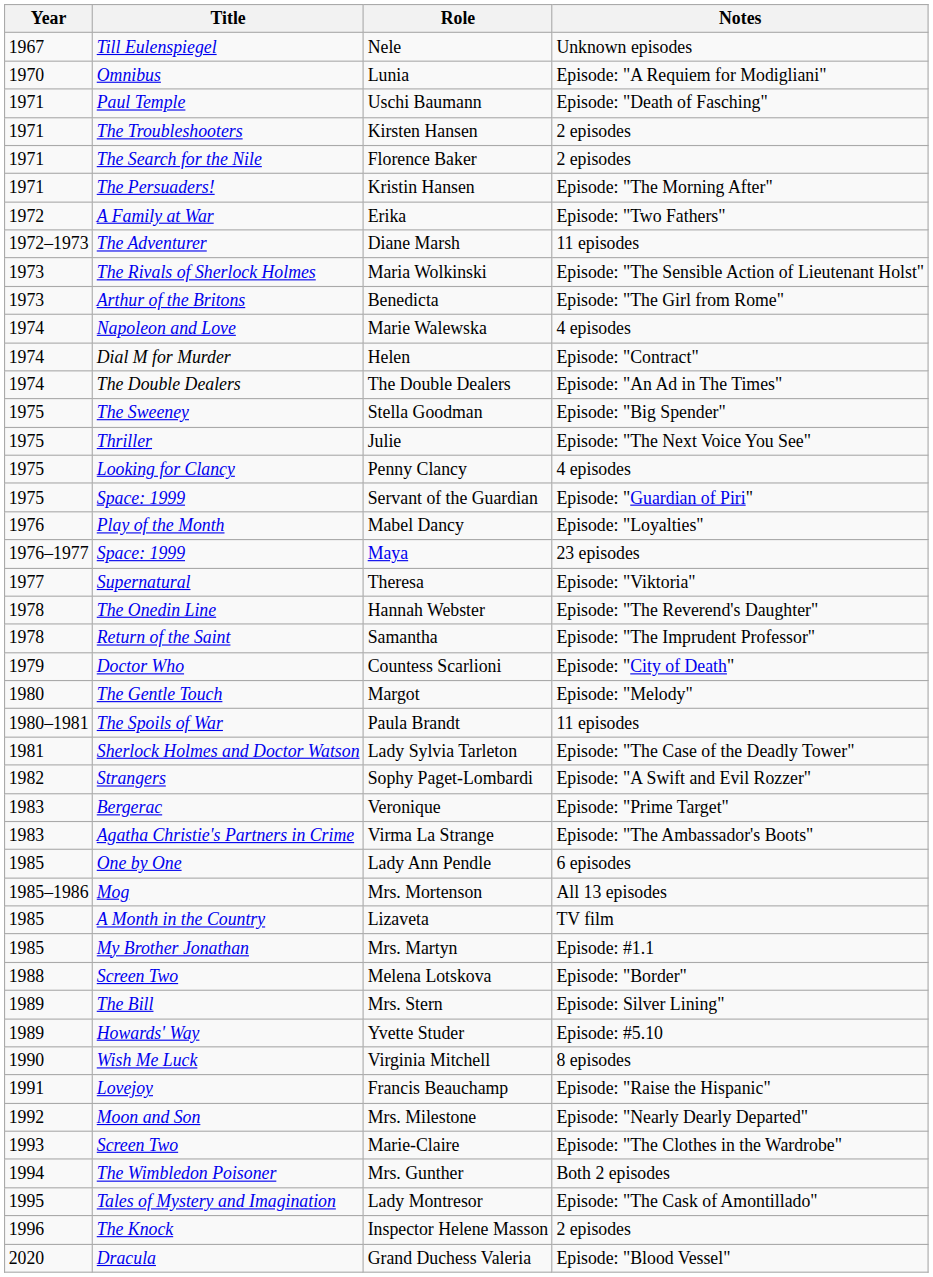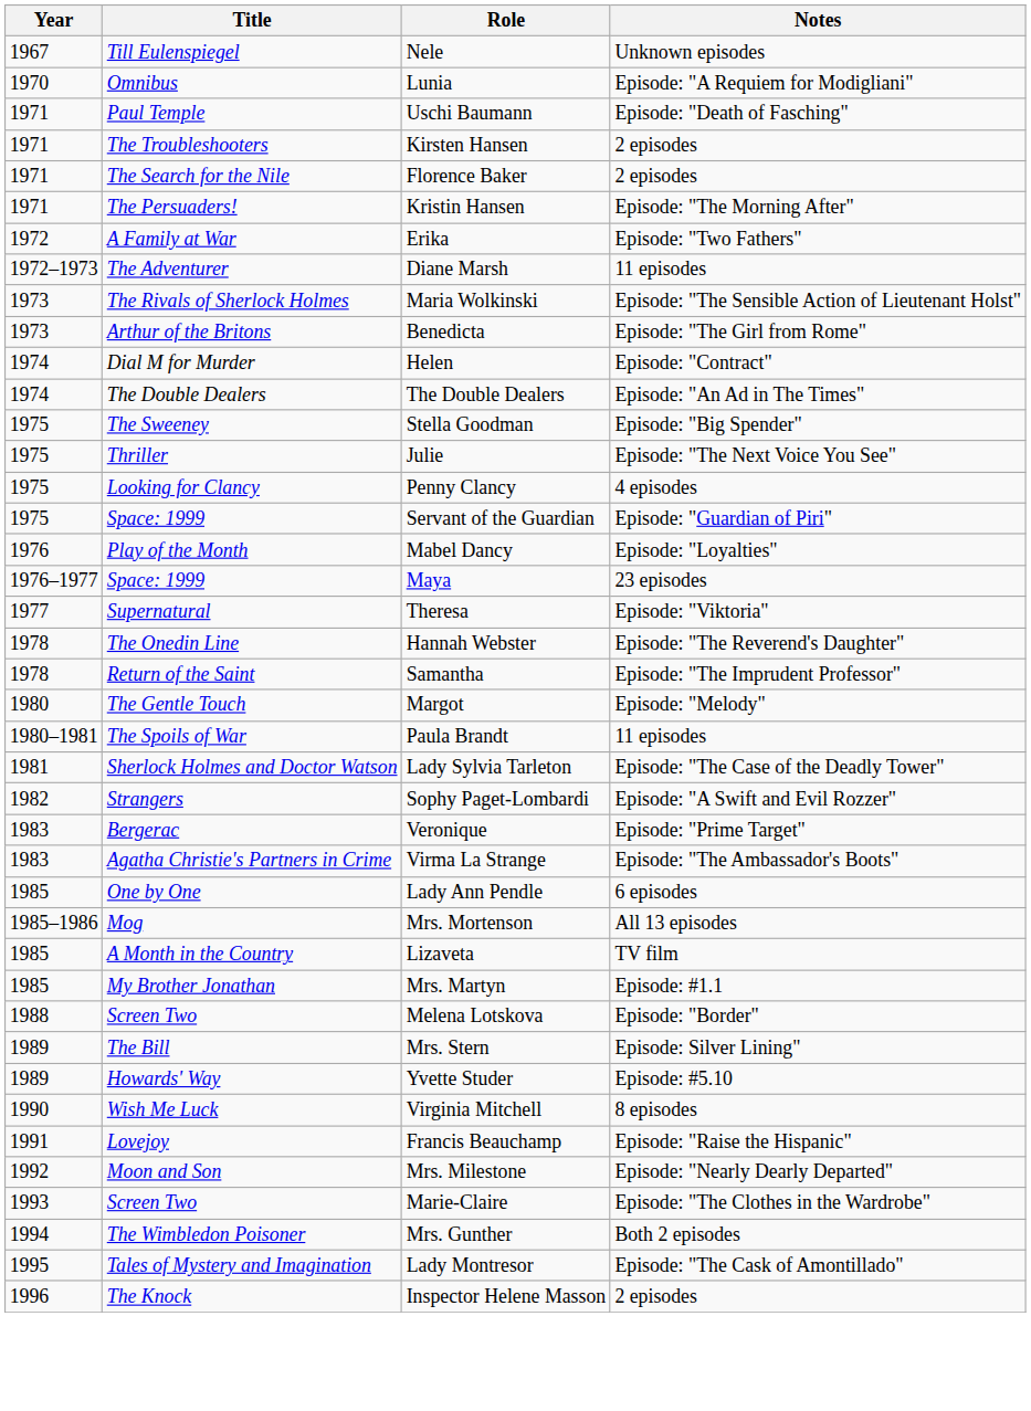 <table class="wikitable">
 <tr>
 <th>Year</th>
 <th>Title</th>
 <th>Role</th>
 <th>Notes</th>
 </tr>
 <tr>
 <td>1967</td>
 <td><em><a href='#'>Till Eulenspiegel</a></em></td>
 <td>Nele</td>
 <td>Unknown episodes</td>
 </tr>
 <tr>
 <td>1970</td>
 <td><em><a href='#'>Omnibus</a></em></td>
 <td>Lunia</td>
 <td>Episode: "A Requiem for Modigliani"</td>
 </tr>
 <tr>
 <td>1971</td>
 <td><em><a href='#'>Paul Temple</a></em></td>
 <td>Uschi Baumann</td>
 <td>Episode: "Death of Fasching"</td>
 </tr>
 <tr>
 <td>1971</td>
 <td><em><a href='#'>The Troubleshooters</a></em></td>
 <td>Kirsten Hansen</td>
 <td>2 episodes</td>
 </tr>
 <tr>
 <td>1971</td>
 <td><em><a href='#'>The Search for the Nile</a></em></td>
 <td>Florence Baker</td>
 <td>2 episodes</td>
 </tr>
 <tr>
 <td>1971</td>
 <td><em><a href='#'>The Persuaders!</a></em></td>
 <td>Kristin Hansen</td>
 <td>Episode: "The Morning After"</td>
 </tr>
 <tr>
 <td>1972</td>
 <td><em><a href='#'>A Family at War</a></em></td>
 <td>Erika</td>
 <td>Episode: "Two Fathers"</td>
 </tr>
 <tr>
 <td>1972–1973</td>
 <td><em><a href='#'>The Adventurer</a></em></td>
 <td>Diane Marsh</td>
 <td>11 episodes</td>
 </tr>
 <tr>
 <td>1973</td>
 <td><em><a href='#'>The Rivals of Sherlock Holmes</a></em></td>
 <td>Maria Wolkinski</td>
 <td>Episode: "The Sensible Action of Lieutenant Holst"</td>
 </tr>
 <tr>
 <td>1973</td>
 <td><em><a href='#'>Arthur of the Britons</a></em></td>
 <td>Benedicta</td>
 <td>Episode: "The Girl from Rome"</td>
 </tr>
 <tr>
 <td>1974</td>
-<td><em><a href='#'>Napoleon and Love</a></em></td>
-<td>Marie Walewska</td>
-<td>4 episodes</td>
-</tr>
-<tr>
-<td>1974</td>
 <td><em>Dial M for Murder</em></td>
 <td>Helen</td>
 <td>Episode: "Contract"</td>
 </tr>
 <tr>
 <td>1974</td>
 <td><em>The Double Dealers</em></td>
 <td>The Double Dealers</td>
 <td>Episode: "An Ad in The Times"</td>
 </tr>
 <tr>
 <td>1975</td>
 <td><em><a href='#'>The Sweeney</a></em></td>
 <td>Stella Goodman</td>
 <td>Episode: "Big Spender"</td>
 </tr>
 <tr>
 <td>1975</td>
 <td><em><a href='#'>Thriller</a></em></td>
 <td>Julie</td>
 <td>Episode: "The Next Voice You See"</td>
 </tr>
 <tr>
 <td>1975</td>
 <td><em><a href='#'>Looking for Clancy</a></em></td>
 <td>Penny Clancy</td>
 <td>4 episodes</td>
 </tr>
 <tr>
 <td>1975</td>
 <td><em><a href='#'>Space: 1999</a></em></td>
 <td>Servant of the Guardian</td>
 <td>Episode: "<a href='#'>Guardian of Piri</a>"</td>
 </tr>
 <tr>
 <td>1976</td>
 <td><em><a href='#'>Play of the Month</a></em></td>
 <td>Mabel Dancy</td>
 <td>Episode: "Loyalties"</td>
 </tr>
 <tr>
 <td>1976–1977</td>
 <td><em><a href='#'>Space: 1999</a></em></td>
 <td><a href='#'>Maya</a></td>
 <td>23 episodes</td>
 </tr>
 <tr>
 <td>1977</td>
 <td><em><a href='#'>Supernatural</a></em></td>
 <td>Theresa</td>
 <td>Episode: "Viktoria"</td>
 </tr>
 <tr>
 <td>1978</td>
 <td><em><a href='#'>The Onedin Line</a></em></td>
 <td>Hannah Webster</td>
 <td>Episode: "The Reverend's Daughter"</td>
 </tr>
 <tr>
 <td>1978</td>
 <td><em><a href='#'>Return of the Saint</a></em></td>
 <td>Samantha</td>
 <td>Episode: "The Imprudent Professor"</td>
-</tr>
-<tr>
-<td>1979</td>
-<td><em><a href='#'>Doctor Who</a></em></td>
-<td>Countess Scarlioni</td>
-<td>Episode: "<a href='#'>City of Death</a>"</td>
 </tr>
 <tr>
 <td>1980</td>
 <td><em><a href='#'>The Gentle Touch</a></em></td>
 <td>Margot</td>
 <td>Episode: "Melody"</td>
 </tr>
 <tr>
 <td>1980–1981</td>
 <td><em><a href='#'>The Spoils of War</a></em></td>
 <td>Paula Brandt</td>
 <td>11 episodes</td>
 </tr>
 <tr>
 <td>1981</td>
 <td><em><a href='#'>Sherlock Holmes and Doctor Watson</a></em></td>
 <td>Lady Sylvia Tarleton</td>
 <td>Episode: "The Case of the Deadly Tower"</td>
 </tr>
 <tr>
 <td>1982</td>
 <td><em><a href='#'>Strangers</a></em></td>
 <td>Sophy Paget-Lombardi</td>
 <td>Episode: "A Swift and Evil Rozzer"</td>
 </tr>
 <tr>
 <td>1983</td>
 <td><em><a href='#'>Bergerac</a></em></td>
 <td>Veronique</td>
 <td>Episode: "Prime Target"</td>
 </tr>
 <tr>
 <td>1983</td>
 <td><em><a href='#'>Agatha Christie's Partners in Crime</a></em></td>
 <td>Virma La Strange</td>
 <td>Episode: "The Ambassador's Boots"</td>
 </tr>
 <tr>
 <td>1985</td>
 <td><em><a href='#'>One by One</a></em></td>
 <td>Lady Ann Pendle</td>
 <td>6 episodes</td>
 </tr>
 <tr>
 <td>1985–1986</td>
 <td><em><a href='#'>Mog</a></em></td>
 <td>Mrs. Mortenson</td>
 <td>All 13 episodes</td>
 </tr>
 <tr>
 <td>1985</td>
 <td><em><a href='#'>A Month in the Country</a></em></td>
 <td>Lizaveta</td>
 <td>TV film</td>
 </tr>
 <tr>
 <td>1985</td>
 <td><em><a href='#'>My Brother Jonathan</a></em></td>
 <td>Mrs. Martyn</td>
 <td>Episode: #1.1</td>
 </tr>
 <tr>
 <td>1988</td>
 <td><em><a href='#'>Screen Two</a></em></td>
 <td>Melena Lotskova</td>
 <td>Episode: "Border"</td>
 </tr>
 <tr>
 <td>1989</td>
 <td><em><a href='#'>The Bill</a></em></td>
 <td>Mrs. Stern</td>
 <td>Episode: Silver Lining"</td>
 </tr>
 <tr>
 <td>1989</td>
 <td><em><a href='#'>Howards' Way</a></em></td>
 <td>Yvette Studer</td>
 <td>Episode: #5.10</td>
 </tr>
 <tr>
 <td>1990</td>
 <td><em><a href='#'>Wish Me Luck</a></em></td>
 <td>Virginia Mitchell</td>
 <td>8 episodes</td>
 </tr>
 <tr>
 <td>1991</td>
 <td><em><a href='#'>Lovejoy</a></em></td>
 <td>Francis Beauchamp</td>
 <td>Episode: "Raise the Hispanic"</td>
 </tr>
 <tr>
 <td>1992</td>
 <td><em><a href='#'>Moon and Son</a></em></td>
 <td>Mrs. Milestone</td>
 <td>Episode: "Nearly Dearly Departed"</td>
 </tr>
 <tr>
 <td>1993</td>
 <td><em><a href='#'>Screen Two</a></em></td>
 <td>Marie-Claire</td>
 <td>Episode: "The Clothes in the Wardrobe"</td>
 </tr>
 <tr>
 <td>1994</td>
 <td><em><a href='#'>The Wimbledon Poisoner</a></em></td>
 <td>Mrs. Gunther</td>
 <td>Both 2 episodes</td>
 </tr>
 <tr>
 <td>1995</td>
 <td><em><a href='#'>Tales of Mystery and Imagination</a></em></td>
 <td>Lady Montresor</td>
 <td>Episode: "The Cask of Amontillado"</td>
 </tr>
 <tr>
 <td>1996</td>
 <td><em><a href='#'>The Knock</a></em></td>
 <td>Inspector Helene Masson</td>
 <td>2 episodes</td>
 </tr>
-<tr>
-<td>2020</td>
-<td><em><a href='#'>Dracula</a></em></td>
-<td>Grand Duchess Valeria</td>
-<td>Episode: "Blood Vessel"</td>
-</tr>
 </table>
